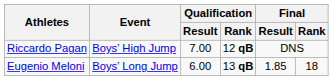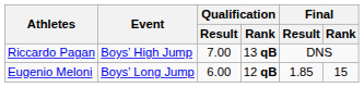 <table class="wikitable" border="1" style="font-size:90%">
 <tr>
 <th rowspan=2>Athletes</th>
 <th rowspan=2>Event</th>
 <th colspan=2>Qualification</th>
 <th colspan=2>Final</th>
 </tr>
 <tr>
 <th>Result</th>
 <th>Rank</th>
 <th>Result</th>
 <th>Rank</th>
 </tr>
 <tr>
 <td><a href='#'>Riccardo Pagan</a></td>
 <td><a href='#'>Boys’ High Jump</a></td>
 <td align=center>7.00</td>
-<td align=center>12 <strong>qB</strong></td>
+<td align=center>13 <strong>qB</strong></td>
 <td align=center colspan=2>DNS</td>
 </tr>
 <tr>
 <td><a href='#'>Eugenio Meloni</a></td>
 <td><a href='#'>Boys’ Long Jump</a></td>
 <td align=center>6.00</td>
-<td align=center>13 <strong>qB</strong></td>
+<td align=center>12 <strong>qB</strong></td>
 <td align=center>1.85</td>
-<td align=center>18</td>
+<td align=center>15</td>
 </tr>
 </table>
